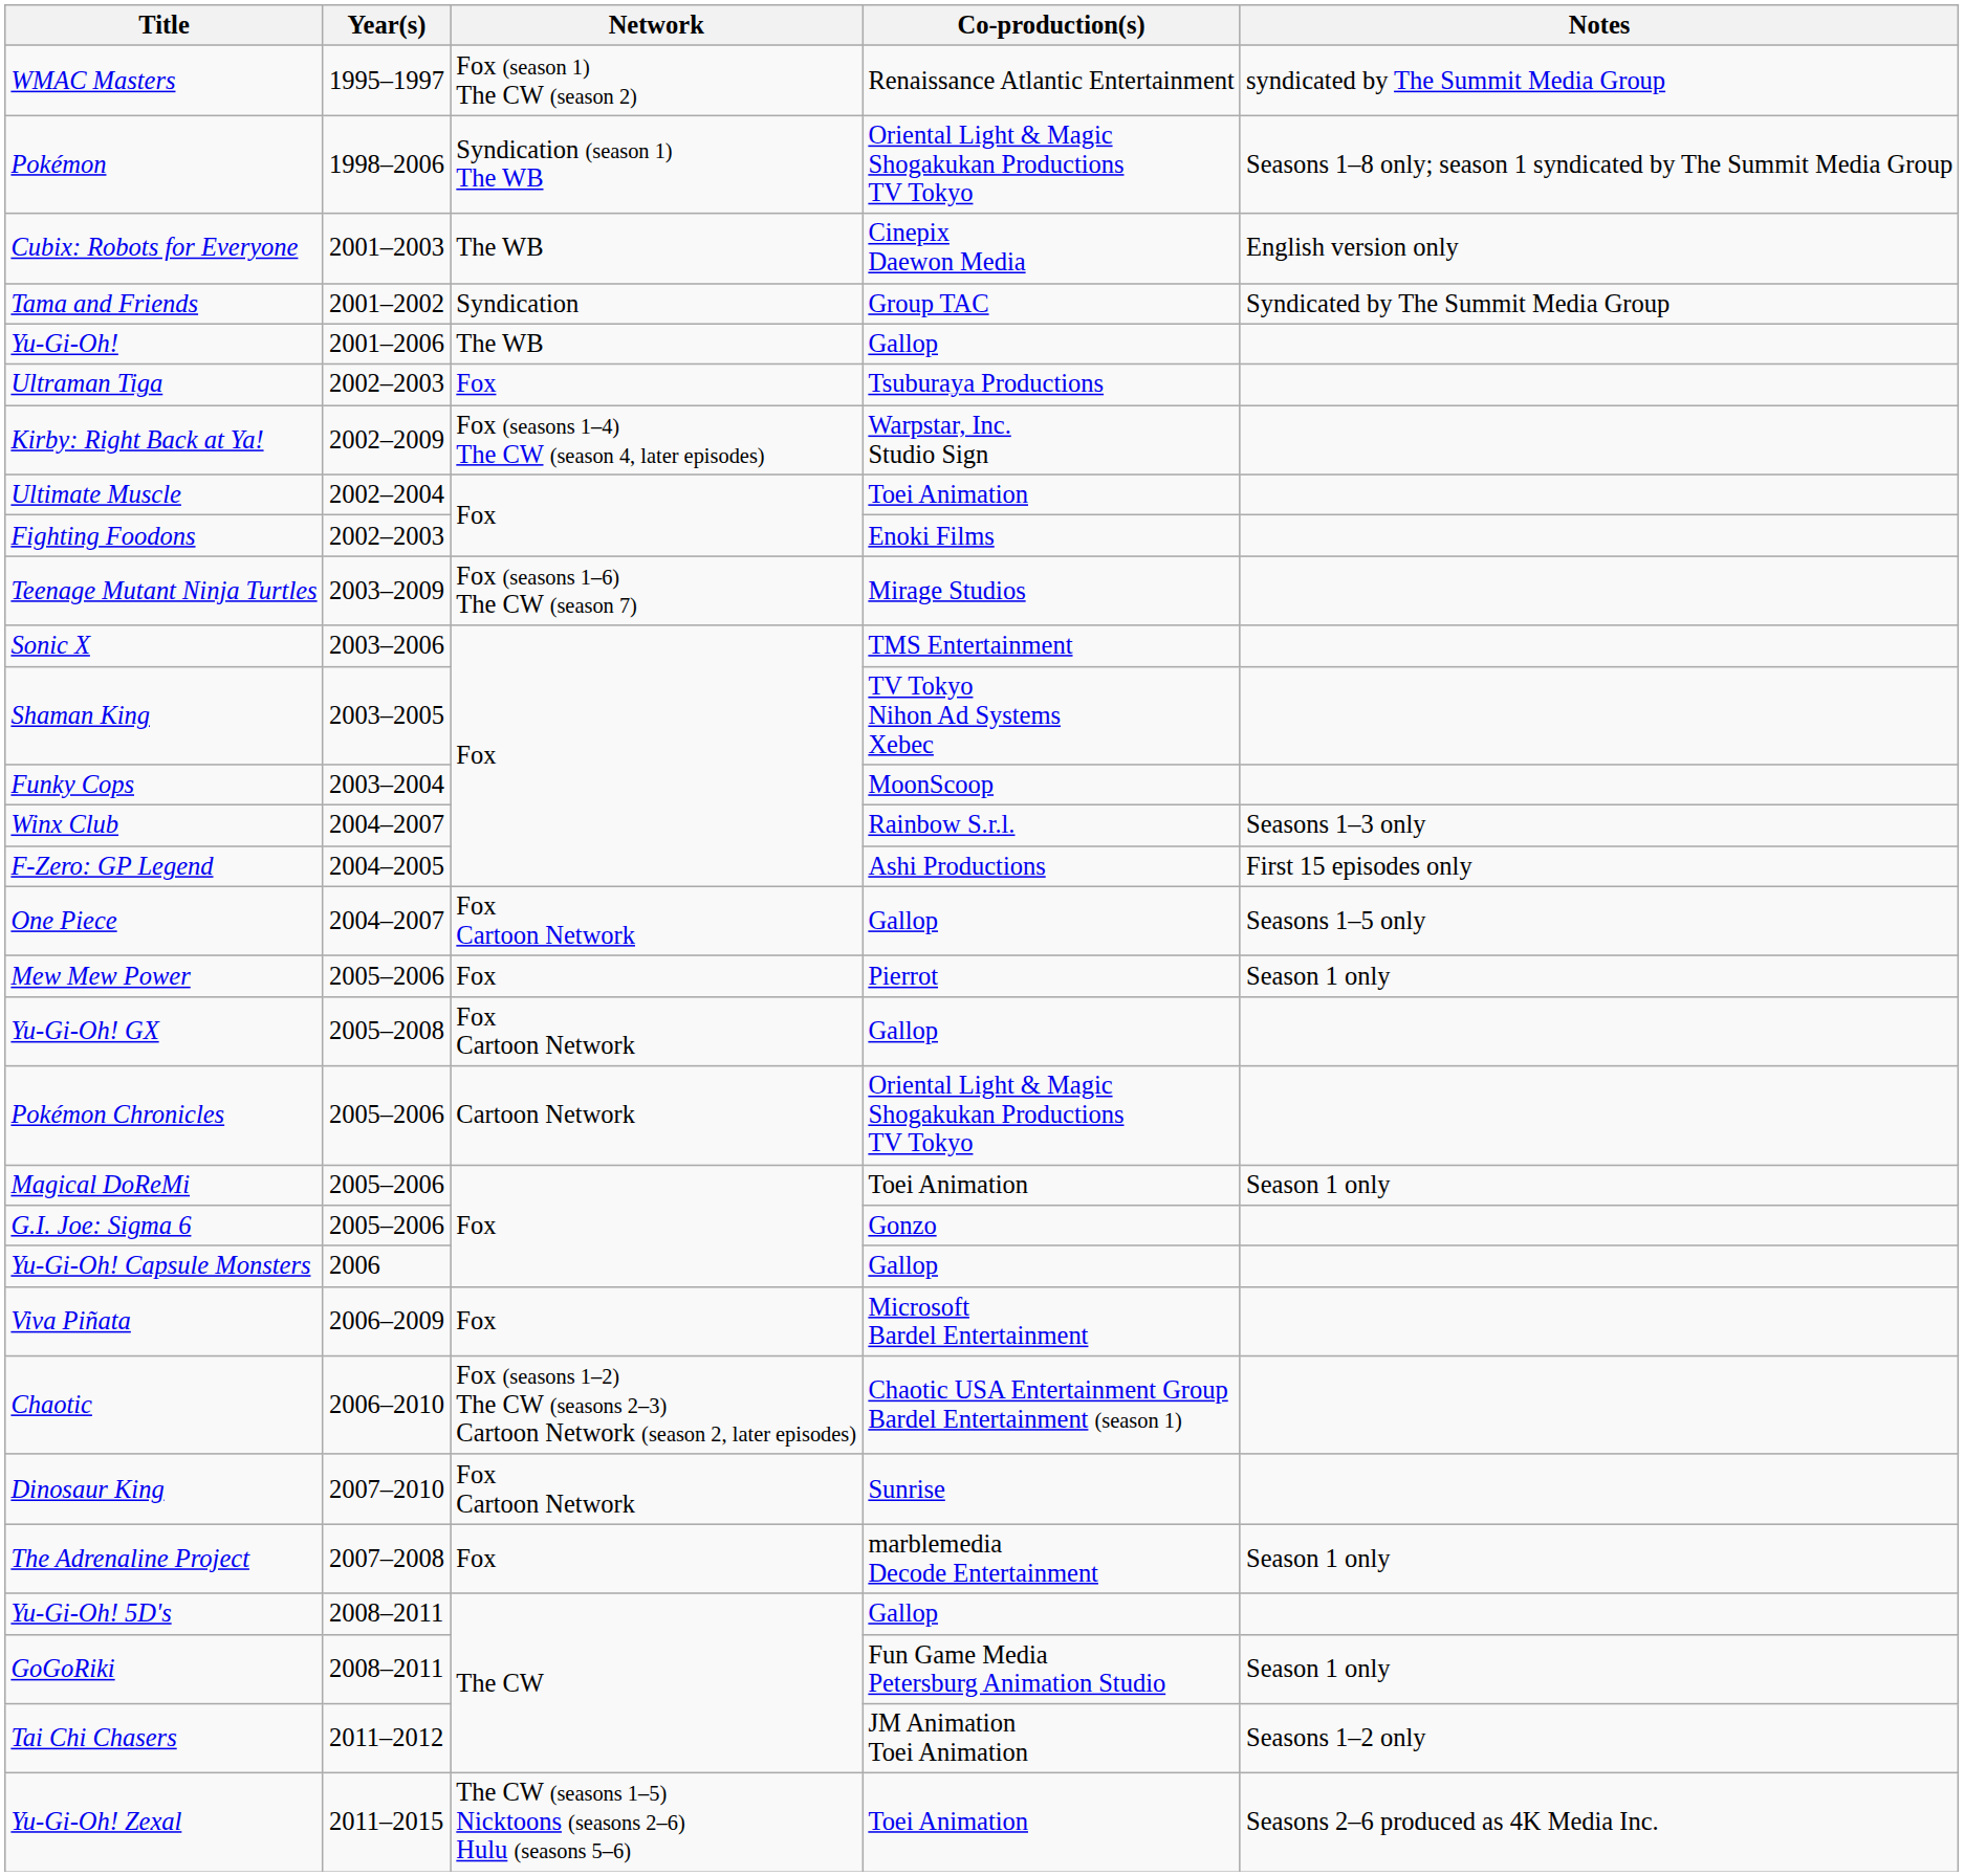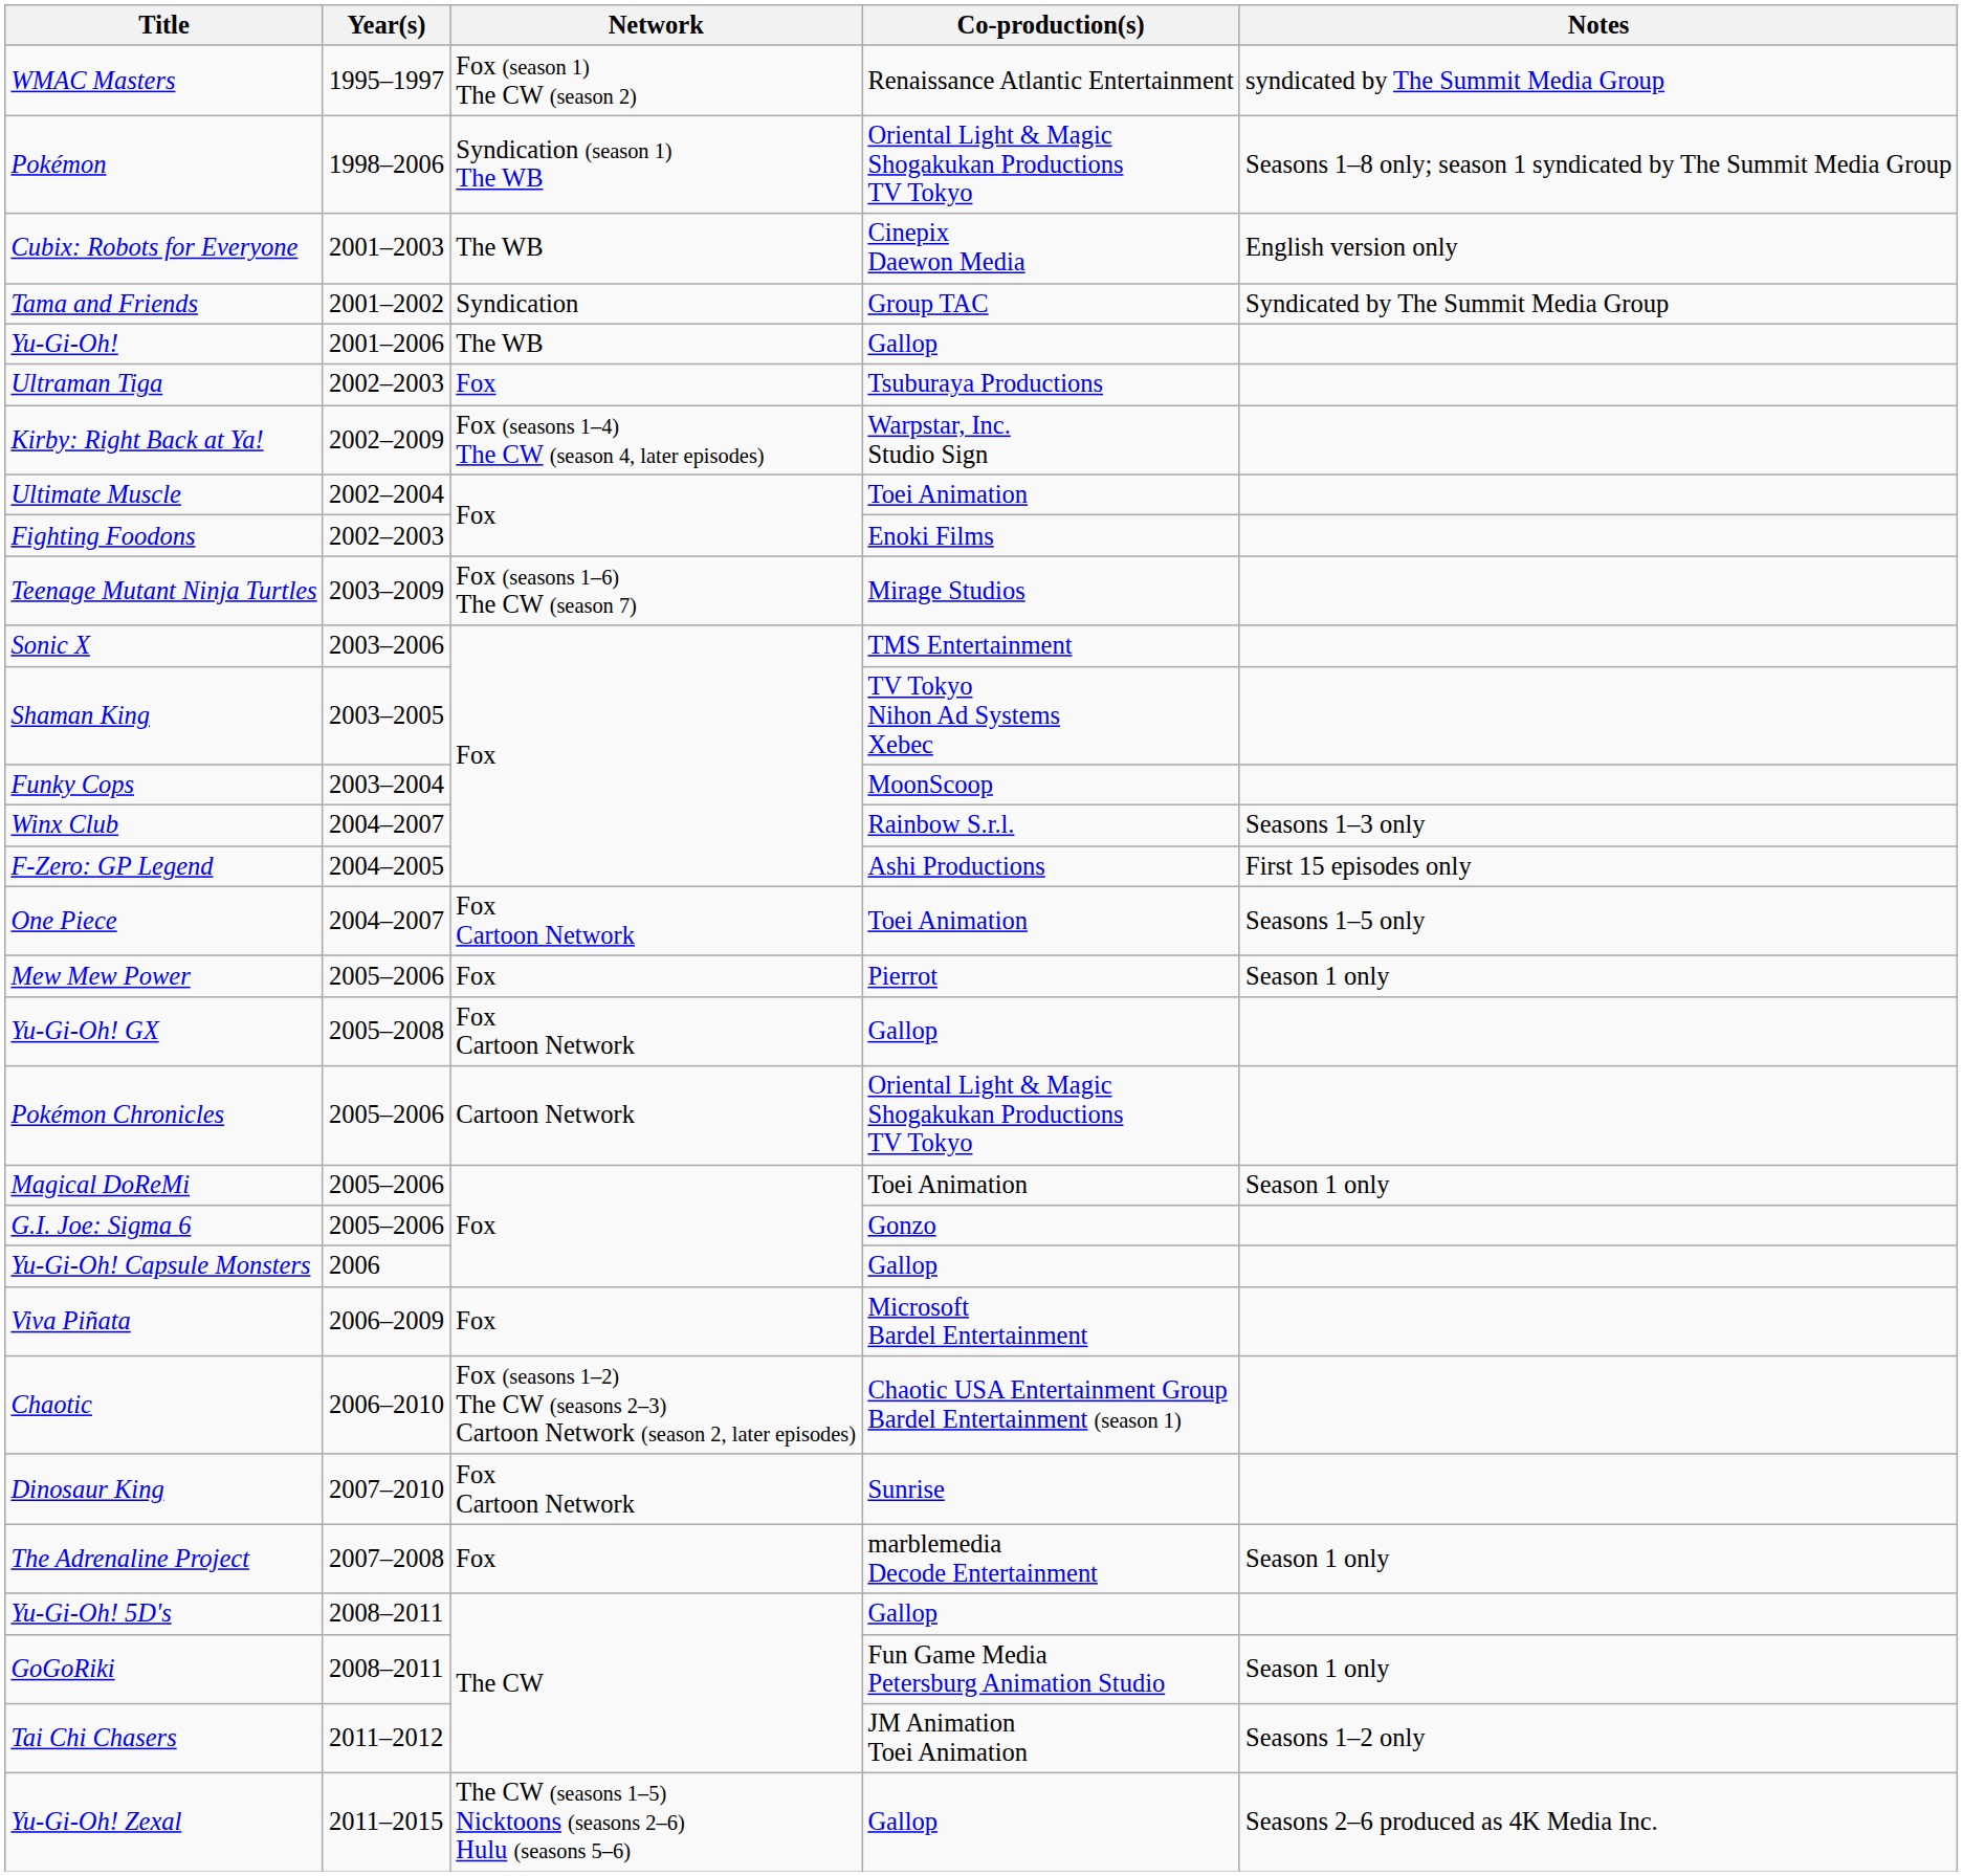 <table class="wikitable sortable">
 <tr>
 <th>Title</th>
 <th>Year(s)</th>
 <th>Network</th>
 <th>Co-production(s)</th>
 <th>Notes</th>
 </tr>
 <tr>
 <td><em><a href='#'>WMAC Masters</a></em></td>
 <td>1995–1997</td>
 <td>Fox <small>(season 1)</small><br>The CW <small>(season 2)</small></td>
 <td>Renaissance Atlantic Entertainment</td>
 <td>syndicated by <a href='#'>The Summit Media Group</a></td>
 </tr>
 <tr>
 <td><em><a href='#'>Pokémon</a></em></td>
 <td>1998–2006</td>
 <td>Syndication <small>(season 1)</small><br><a href='#'>The WB</a></td>
 <td><a href='#'>Oriental Light & Magic</a><br><a href='#'>Shogakukan Productions</a><br><a href='#'>TV Tokyo</a></td>
 <td>Seasons 1–8 only; season 1 syndicated by The Summit Media Group</td>
 </tr>
 <tr>
 <td><em><a href='#'>Cubix: Robots for Everyone</a></em></td>
 <td>2001–2003</td>
 <td>The WB</td>
 <td><a href='#'>Cinepix</a><br><a href='#'>Daewon Media</a></td>
 <td>English version only</td>
 </tr>
 <tr>
 <td><em><a href='#'>Tama and Friends</a></em></td>
 <td>2001–2002</td>
 <td>Syndication</td>
 <td><a href='#'>Group TAC</a></td>
 <td>Syndicated by The Summit Media Group</td>
 </tr>
 <tr>
 <td><em><a href='#'>Yu-Gi-Oh!</a></em></td>
 <td>2001–2006</td>
 <td>The WB</td>
 <td><a href='#'>Gallop</a></td>
 <td></td>
 </tr>
 <tr>
 <td><em><a href='#'>Ultraman Tiga</a></em></td>
 <td>2002–2003</td>
 <td><a href='#'>Fox</a></td>
 <td><a href='#'>Tsuburaya Productions</a></td>
 <td></td>
 </tr>
 <tr>
 <td><em><a href='#'>Kirby: Right Back at Ya!</a></em></td>
 <td>2002–2009</td>
 <td>Fox <small>(seasons 1–4)</small><br><a href='#'>The CW</a> <small>(season 4, later episodes)</small></td>
 <td><a href='#'>Warpstar, Inc.</a><br>Studio Sign</td>
 <td></td>
 </tr>
 <tr>
 <td><em><a href='#'>Ultimate Muscle</a></em></td>
 <td>2002–2004</td>
 <td rowspan=2>Fox</td>
 <td><a href='#'>Toei Animation</a></td>
 <td></td>
 </tr>
 <tr>
 <td><em><a href='#'>Fighting Foodons</a></em></td>
 <td>2002–2003</td>
 <td><a href='#'>Enoki Films</a></td>
 <td></td>
 </tr>
 <tr>
 <td><em><a href='#'>Teenage Mutant Ninja Turtles</a></em></td>
 <td>2003–2009</td>
 <td>Fox <small>(seasons 1–6)</small><br>The CW <small>(season 7)</small></td>
 <td><a href='#'>Mirage Studios</a></td>
 <td></td>
 </tr>
 <tr>
 <td><em><a href='#'>Sonic X</a></em></td>
 <td>2003–2006</td>
 <td rowspan=5>Fox</td>
 <td><a href='#'>TMS Entertainment</a></td>
 <td></td>
 </tr>
 <tr>
 <td><em><a href='#'>Shaman King</a></em></td>
 <td>2003–2005</td>
 <td><a href='#'>TV Tokyo</a><br><a href='#'>Nihon Ad Systems</a><br><a href='#'>Xebec</a></td>
 <td></td>
 </tr>
 <tr>
 <td><em><a href='#'>Funky Cops</a></em></td>
 <td>2003–2004</td>
 <td><a href='#'>MoonScoop</a></td>
 <td></td>
 </tr>
 <tr>
 <td><em><a href='#'>Winx Club</a></em></td>
 <td>2004–2007</td>
 <td><a href='#'>Rainbow S.r.l.</a></td>
 <td>Seasons 1–3 only</td>
 </tr>
 <tr>
 <td><em><a href='#'>F-Zero: GP Legend</a></em></td>
 <td>2004–2005</td>
 <td><a href='#'>Ashi Productions</a></td>
 <td>First 15 episodes only</td>
 </tr>
 <tr>
 <td><em><a href='#'>One Piece</a></em></td>
 <td>2004–2007</td>
 <td>Fox<br><a href='#'>Cartoon Network</a></td>
-<td><a href='#'>Gallop</a></td>
+<td><a href='#'>Toei Animation</a></td>
 <td>Seasons 1–5 only</td>
 </tr>
 <tr>
 <td><em><a href='#'>Mew Mew Power</a></em></td>
 <td>2005–2006</td>
 <td>Fox</td>
 <td><a href='#'>Pierrot</a></td>
 <td>Season 1 only</td>
 </tr>
 <tr>
 <td><em><a href='#'>Yu-Gi-Oh! GX</a></em></td>
 <td>2005–2008</td>
 <td>Fox<br>Cartoon Network</td>
 <td><a href='#'>Gallop</a></td>
 <td></td>
 </tr>
 <tr>
 <td><em><a href='#'>Pokémon Chronicles</a></em></td>
 <td>2005–2006</td>
 <td>Cartoon Network</td>
 <td><a href='#'>Oriental Light & Magic</a><br><a href='#'>Shogakukan Productions</a><br><a href='#'>TV Tokyo</a></td>
 <td></td>
 </tr>
 <tr>
 <td><em><a href='#'>Magical DoReMi</a></em></td>
 <td>2005–2006</td>
 <td rowspan=3>Fox</td>
 <td>Toei Animation</td>
 <td>Season 1 only</td>
 </tr>
 <tr>
 <td><em><a href='#'>G.I. Joe: Sigma 6</a></em></td>
 <td>2005–2006</td>
 <td><a href='#'>Gonzo</a></td>
 <td></td>
 </tr>
 <tr>
 <td><em><a href='#'>Yu-Gi-Oh! Capsule Monsters</a></em></td>
 <td>2006</td>
 <td><a href='#'>Gallop</a></td>
 <td></td>
 </tr>
 <tr>
 <td><em><a href='#'>Viva Piñata</a></em></td>
 <td>2006–2009</td>
 <td>Fox</td>
 <td><a href='#'>Microsoft</a><br><a href='#'>Bardel Entertainment</a></td>
 <td></td>
 </tr>
 <tr>
 <td><em><a href='#'>Chaotic</a></em></td>
 <td>2006–2010</td>
 <td>Fox <small>(seasons 1–2)</small><br>The CW <small>(seasons 2–3)</small><br>Cartoon Network <small>(season 2, later episodes)</small></td>
 <td><a href='#'>Chaotic USA Entertainment Group</a><br><a href='#'>Bardel Entertainment</a> <small>(season 1)</small></td>
 <td></td>
 </tr>
 <tr>
 <td><em><a href='#'>Dinosaur King</a></em></td>
 <td>2007–2010</td>
 <td>Fox<br>Cartoon Network</td>
 <td><a href='#'>Sunrise</a></td>
 <td></td>
 </tr>
 <tr>
 <td><em><a href='#'>The Adrenaline Project</a></em></td>
 <td>2007–2008</td>
 <td>Fox</td>
 <td>marblemedia<br><a href='#'>Decode Entertainment</a></td>
 <td>Season 1 only</td>
 </tr>
 <tr>
 <td><em><a href='#'>Yu-Gi-Oh! 5D's</a></em></td>
 <td>2008–2011</td>
 <td rowspan=3>The CW</td>
 <td><a href='#'>Gallop</a></td>
 <td></td>
 </tr>
 <tr>
 <td><em><a href='#'>GoGoRiki</a></em></td>
 <td>2008–2011</td>
 <td>Fun Game Media<br><a href='#'>Petersburg Animation Studio</a></td>
 <td>Season 1 only</td>
 </tr>
 <tr>
 <td><em><a href='#'>Tai Chi Chasers</a></em></td>
 <td>2011–2012</td>
 <td>JM Animation<br>Toei Animation</td>
 <td>Seasons 1–2 only</td>
 </tr>
 <tr>
 <td><em><a href='#'>Yu-Gi-Oh! Zexal</a></em></td>
 <td>2011–2015</td>
 <td>The CW <small>(seasons 1–5)</small><br><a href='#'>Nicktoons</a> <small>(seasons 2–6)</small><br><a href='#'>Hulu</a> <small>(seasons 5–6)</small></td>
-<td><a href='#'>Toei Animation</a></td>
+<td><a href='#'>Gallop</a></td>
 <td>Seasons 2–6 produced as 4K Media Inc.</td>
 </tr>
 </table>
